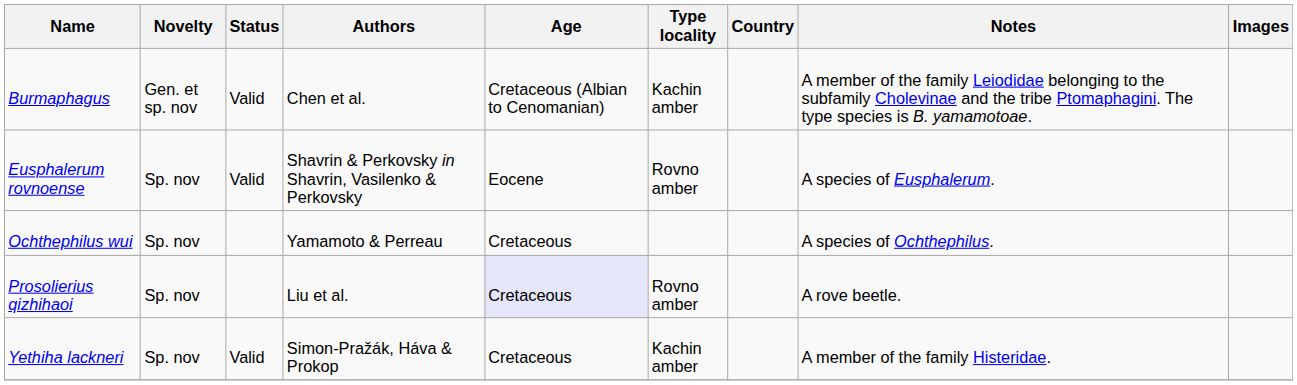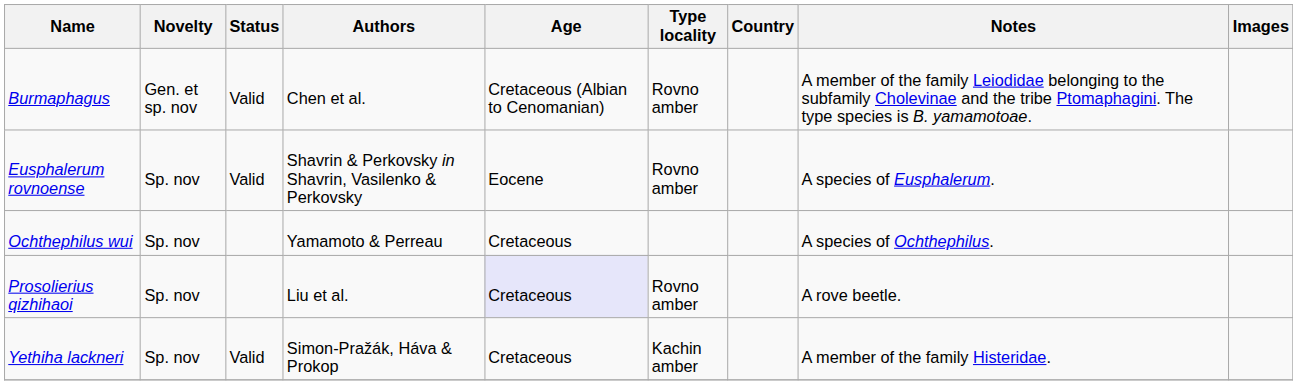 <table class="wikitable sortable" align="center" width="100%">
 <tr>
 <th>Name</th>
 <th>Novelty</th>
 <th>Status</th>
 <th>Authors</th>
 <th>Age</th>
 <th>Type locality</th>
 <th>Country</th>
 <th>Notes</th>
 <th>Images</th>
 </tr>
 <tr>
 <td><br><em><a href='#'>Burmaphagus</a></em></td>
 <td><br>Gen. et sp. nov</td>
 <td><br>Valid</td>
 <td><br>Chen et al.</td>
 <td><br>Cretaceous (Albian to Cenomanian)</td>
-<td><br>Kachin amber</td>
+<td><br>Rovno amber</td>
 <td><br></td>
 <td><br>A member of the family <a href='#'>Leiodidae</a> belonging to the subfamily <a href='#'>Cholevinae</a> and the tribe <a href='#'>Ptomaphagini</a>. The type species is <em>B. yamamotoae</em>.</td>
 <td></td>
 </tr>
 <tr>
 <td><br><em><a href='#'>Eusphalerum rovnoense</a></em></td>
 <td><br>Sp. nov</td>
 <td><br>Valid</td>
 <td><br>Shavrin & Perkovsky <em>in</em> Shavrin, Vasilenko & Perkovsky</td>
 <td><br>Eocene</td>
 <td><br>Rovno amber</td>
 <td><br></td>
 <td><br>A species of <em><a href='#'>Eusphalerum</a></em>.</td>
 <td></td>
 </tr>
 <tr>
 <td><br><em><a href='#'>Ochthephilus wui</a></em></td>
 <td><br>Sp. nov</td>
 <td></td>
 <td><br>Yamamoto & Perreau</td>
 <td><br>Cretaceous</td>
 <td></td>
 <td><br></td>
 <td><br>A species of <em><a href='#'>Ochthephilus</a></em>.</td>
 <td></td>
 </tr>
 <tr>
 <td><br><em><a href='#'>Prosolierius qizhihaoi</a></em></td>
 <td><br>Sp. nov</td>
 <td></td>
 <td><br>Liu et al.</td>
 <td style="background: lavender;"><br>Cretaceous</td>
 <td><br>Rovno amber</td>
 <td><br></td>
 <td><br>A rove beetle.</td>
 <td></td>
 </tr>
 <tr>
 <td><br><em><a href='#'>Yethiha lackneri</a></em></td>
 <td><br>Sp. nov</td>
 <td><br>Valid</td>
 <td><br>Simon-Pražák, Háva & Prokop</td>
 <td><br>Cretaceous</td>
 <td><br>Kachin amber</td>
 <td><br></td>
 <td><br>A member of the family <a href='#'>Histeridae</a>.</td>
 <td></td>
 </tr>
 <tr>
 </tr>
 </table>
